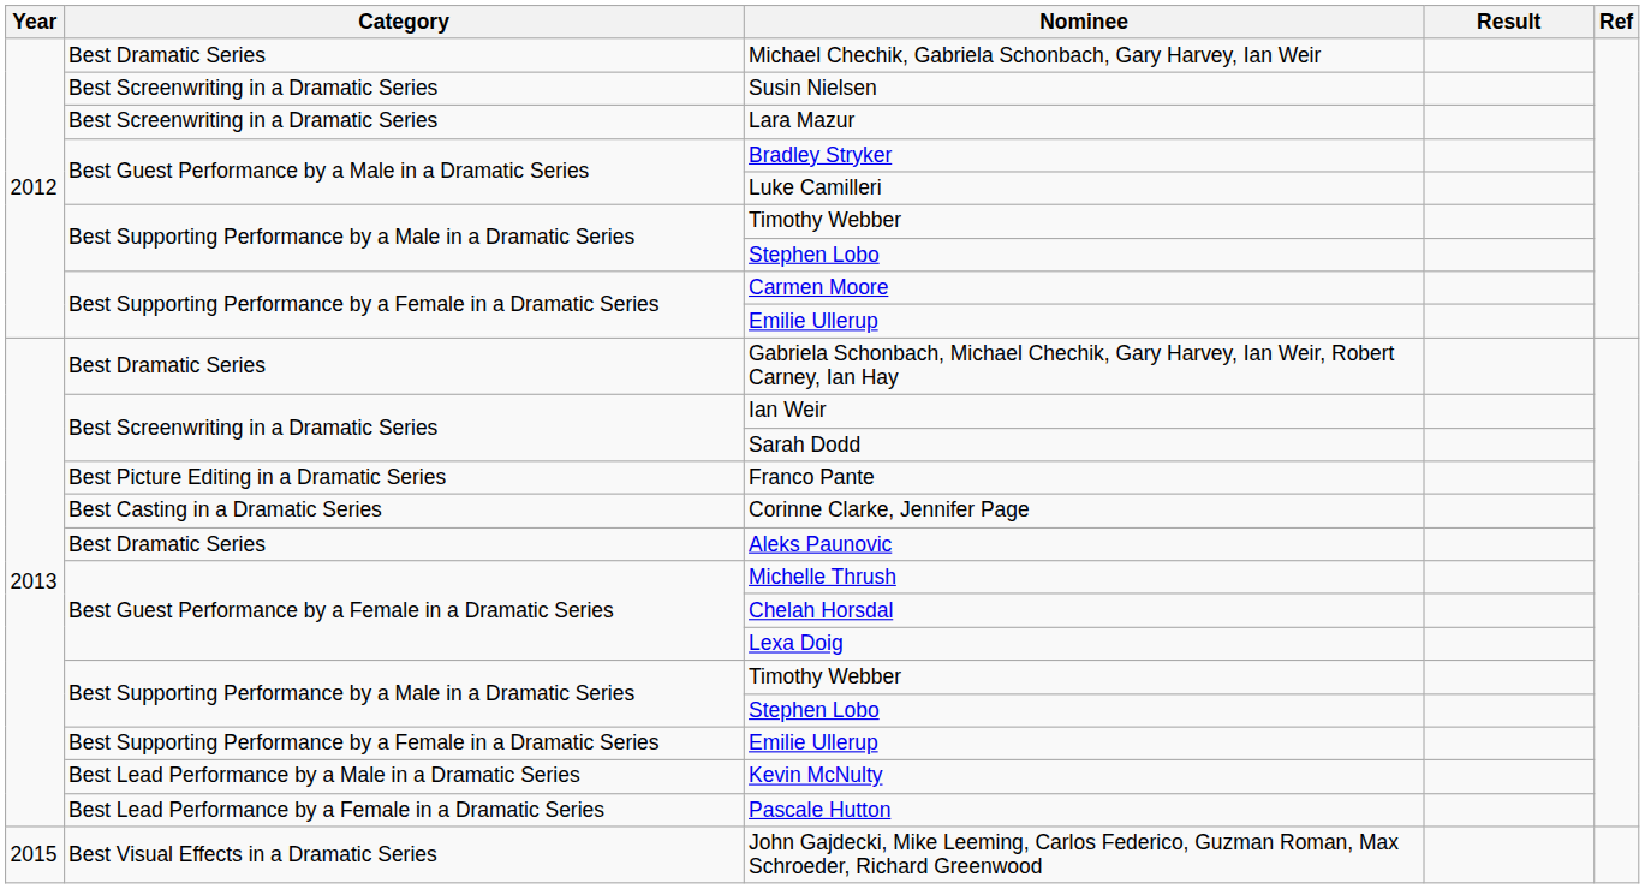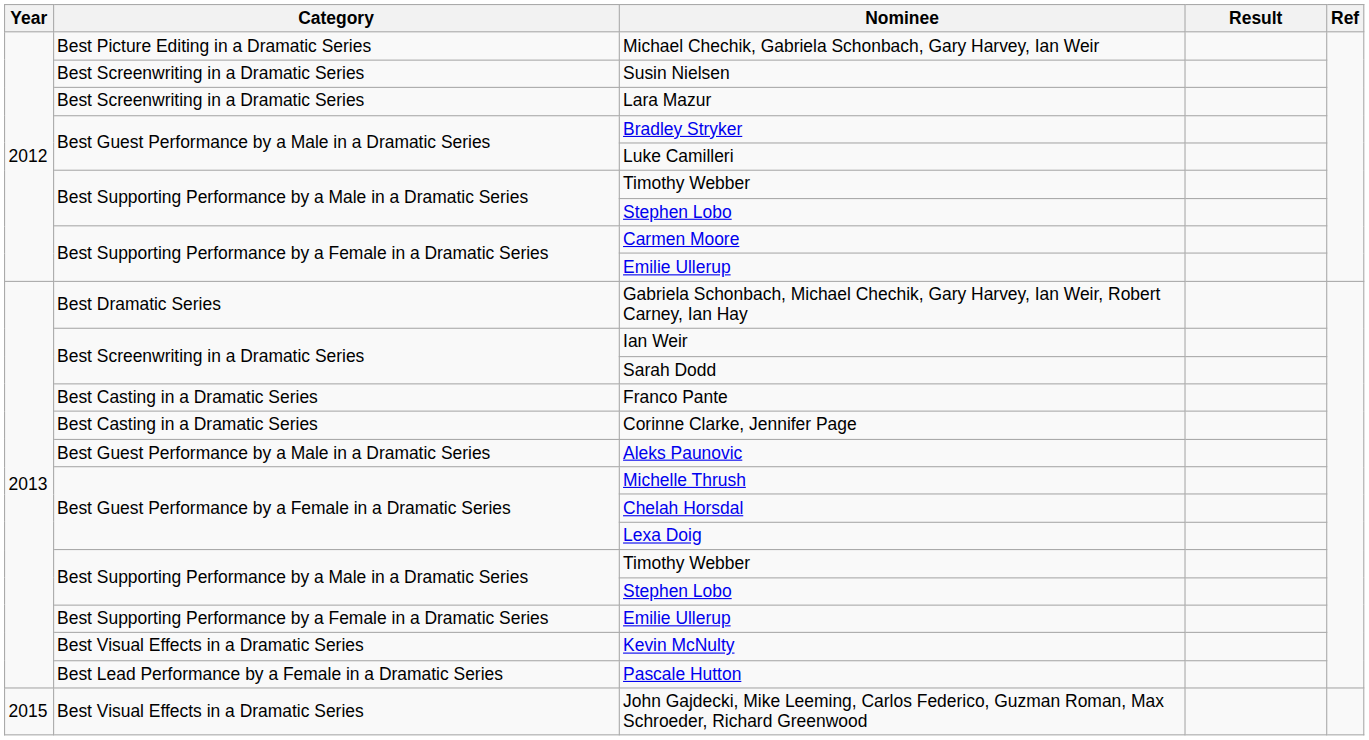 <table class="wikitable">
 <tr>
 <th width=3%>Year</th>
 <th width=40%>Category</th>
 <th width=40%>Nominee</th>
 <th width=10%>Result</th>
 <th width=2%>Ref</th>
 </tr>
 <tr>
 <td rowspan="9">2012</td>
-<td>Best Dramatic Series</td>
+<td>Best Picture Editing in a Dramatic Series</td>
 <td>Michael Chechik, Gabriela Schonbach, Gary Harvey, Ian Weir</td>
 <td></td>
 <td rowspan="9"></td>
 </tr>
 <tr>
 <td>Best Screenwriting in a Dramatic Series</td>
 <td>Susin Nielsen</td>
 <td></td>
 </tr>
 <tr>
 <td>Best Screenwriting in a Dramatic Series</td>
 <td>Lara Mazur</td>
 <td></td>
 </tr>
 <tr>
 <td rowspan="2">Best Guest Performance by a Male in a Dramatic Series</td>
 <td><a href='#'>Bradley Stryker</a></td>
 <td></td>
 </tr>
 <tr>
 <td>Luke Camilleri</td>
 <td></td>
 </tr>
 <tr>
 <td rowspan="2">Best Supporting Performance by a Male in a Dramatic Series</td>
 <td>Timothy Webber</td>
 <td></td>
 </tr>
 <tr>
 <td><a href='#'>Stephen Lobo</a></td>
 <td></td>
 </tr>
 <tr>
 <td rowspan="2">Best Supporting Performance by a Female in a Dramatic Series</td>
 <td><a href='#'>Carmen Moore</a></td>
 <td></td>
 </tr>
 <tr>
 <td><a href='#'>Emilie Ullerup</a></td>
 <td></td>
 </tr>
 <tr>
 <td rowspan="14">2013</td>
 <td>Best Dramatic Series</td>
 <td>Gabriela Schonbach, Michael Chechik, Gary Harvey, Ian Weir, Robert Carney, Ian Hay</td>
 <td></td>
 <td rowspan="14"></td>
 </tr>
 <tr>
 <td rowspan="2">Best Screenwriting in a Dramatic Series</td>
 <td>Ian Weir</td>
 <td></td>
 </tr>
 <tr>
 <td>Sarah Dodd</td>
 <td></td>
 </tr>
 <tr>
-<td>Best Picture Editing in a Dramatic Series</td>
+<td>Best Casting in a Dramatic Series</td>
 <td>Franco Pante</td>
 <td></td>
 </tr>
 <tr>
 <td>Best Casting in a Dramatic Series</td>
 <td>Corinne Clarke, Jennifer Page</td>
 <td></td>
 </tr>
 <tr>
-<td>Best Dramatic Series</td>
+<td>Best Guest Performance by a Male in a Dramatic Series</td>
 <td><a href='#'>Aleks Paunovic</a></td>
 <td></td>
 </tr>
 <tr>
 <td rowspan="3">Best Guest Performance by a Female in a Dramatic Series</td>
 <td><a href='#'>Michelle Thrush</a></td>
 <td></td>
 </tr>
 <tr>
 <td><a href='#'>Chelah Horsdal</a></td>
 <td></td>
 </tr>
 <tr>
 <td><a href='#'>Lexa Doig</a></td>
 <td></td>
 </tr>
 <tr>
 <td rowspan="2">Best Supporting Performance by a Male in a Dramatic Series</td>
 <td>Timothy Webber</td>
 <td></td>
 </tr>
 <tr>
 <td><a href='#'>Stephen Lobo</a></td>
 <td></td>
 </tr>
 <tr>
 <td>Best Supporting Performance by a Female in a Dramatic Series</td>
 <td><a href='#'>Emilie Ullerup</a></td>
 <td></td>
 </tr>
 <tr>
-<td>Best Lead Performance by a Male in a Dramatic Series</td>
+<td>Best Visual Effects in a Dramatic Series</td>
 <td><a href='#'>Kevin McNulty</a></td>
 <td></td>
 </tr>
 <tr>
 <td>Best Lead Performance by a Female in a Dramatic Series</td>
 <td><a href='#'>Pascale Hutton</a></td>
 <td></td>
 </tr>
 <tr>
 <td>2015</td>
 <td>Best Visual Effects in a Dramatic Series</td>
 <td>John Gajdecki, Mike Leeming, Carlos Federico, Guzman Roman, Max Schroeder, Richard Greenwood</td>
 <td></td>
 <td></td>
 </tr>
 </table>
